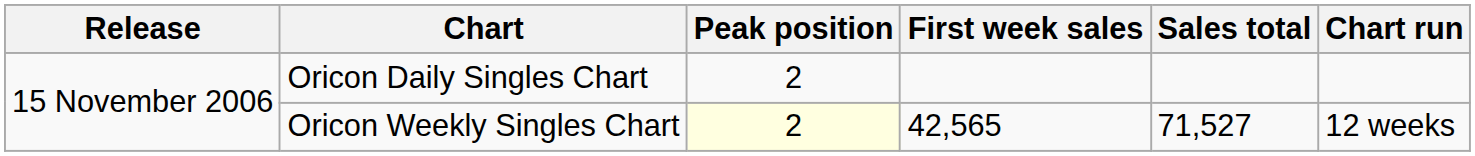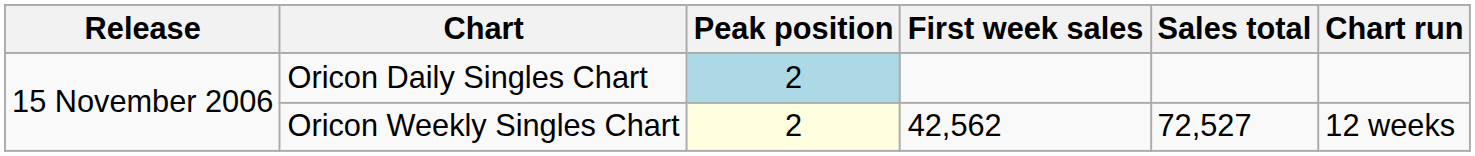 <table class="wikitable">
 <tr>
 <th>Release</th>
 <th>Chart</th>
 <th>Peak position</th>
 <th>First week sales</th>
 <th>Sales total</th>
 <th>Chart run</th>
 </tr>
 <tr>
 <td rowspan="2">15 November 2006</td>
 <td>Oricon Daily Singles Chart</td>
-<td align="center">2</td>
+<td align="center" style="background: lightblue;">2</td>
 <td></td>
 <td></td>
 <td></td>
 </tr>
 <tr>
 <td>Oricon Weekly Singles Chart</td>
 <td align="center" style="background: lightyellow;">2</td>
-<td>42,565</td>
-<td>71,527</td>
+<td>42,562</td>
+<td>72,527</td>
 <td>12 weeks</td>
 </tr>
 </table>
